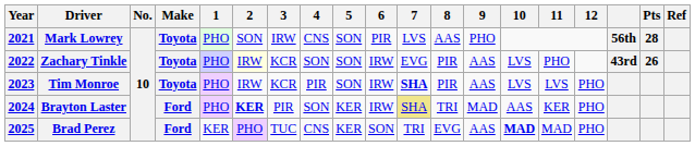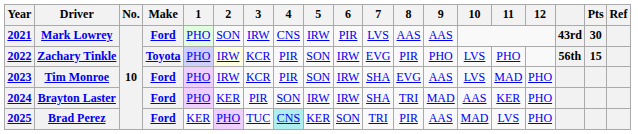 <table class="wikitable" style="text-align:center; font-size:75%">
 <tr>
 <th>Year</th>
 <th>Driver</th>
 <th>No.</th>
 <th>Make</th>
 <th>1</th>
 <th>2</th>
 <th>3</th>
 <th>4</th>
 <th>5</th>
 <th>6</th>
 <th>7</th>
 <th>8</th>
 <th>9</th>
 <th>10</th>
 <th>11</th>
 <th>12</th>
 <th></th>
 <th>Pts</th>
 <th>Ref</th>
 </tr>
 <tr>
 <th><a href='#'>2021</a></th>
 <th><a href='#'>Mark Lowrey</a></th>
 <th rowspan=5>10</th>
-<th><a href='#'>Toyota</a></th>
+<th><a href='#'>Ford</a></th>
 <td style="background:#DFFFDF;"><a href='#'>PHO</a><br></td>
 <td><a href='#'>SON</a></td>
 <td><a href='#'>IRW</a></td>
 <td><a href='#'>CNS</a></td>
-<td><a href='#'>SON</a></td>
+<td><a href='#'>IRW</a></td>
 <td><a href='#'>PIR</a></td>
 <td><a href='#'>LVS</a></td>
 <td><a href='#'>AAS</a></td>
-<td><a href='#'>PHO</a></td>
+<td><a href='#'>AAS</a></td>
 <td colspan=3></td>
-<th>56th</th>
-<th>28</th>
+<th>43rd</th>
+<th>30</th>
 <th></th>
 </tr>
 <tr>
 <th><a href='#'>2022</a></th>
 <th><a href='#'>Zachary Tinkle</a></th>
 <th><a href='#'>Toyota</a></th>
 <td style="background:#CFCFFF;"><a href='#'>PHO</a><br></td>
 <td style="background: lightyellow;"><a href='#'>IRW</a></td>
 <td><a href='#'>KCR</a></td>
-<td><a href='#'>SON</a></td>
+<td><a href='#'>PIR</a></td>
 <td><a href='#'>SON</a></td>
 <td><a href='#'>IRW</a></td>
 <td><a href='#'>EVG</a></td>
 <td><a href='#'>PIR</a></td>
-<td><a href='#'>AAS</a></td>
+<td><a href='#'>PHO</a></td>
 <td><a href='#'>LVS</a></td>
 <td><a href='#'>PHO</a></td>
 <td></td>
-<th>43rd</th>
-<th>26</th>
+<th>56th</th>
+<th>15</th>
 <th></th>
 </tr>
 <tr>
 <th><a href='#'>2023</a></th>
 <th><a href='#'>Tim Monroe</a></th>
-<th><a href='#'>Toyota</a></th>
+<th><a href='#'>Ford</a></th>
 <td style="background:#EFCFFF;"><a href='#'>PHO</a><br></td>
 <td><a href='#'>IRW</a></td>
 <td><a href='#'>KCR</a></td>
 <td><a href='#'>PIR</a></td>
 <td><a href='#'>SON</a></td>
 <td><a href='#'>IRW</a></td>
-<td><strong><a href='#'>SHA</a></strong></td>
-<td><a href='#'>PIR</a></td>
+<td><a href='#'>SHA</a></td>
+<td><a href='#'>EVG</a></td>
 <td><a href='#'>AAS</a></td>
 <td><a href='#'>LVS</a></td>
-<td><a href='#'>LVS</a></td>
+<td><a href='#'>MAD</a></td>
 <td><a href='#'>PHO</a></td>
 <th></th>
 <th></th>
 <th></th>
 </tr>
 <tr>
 <th><a href='#'>2024</a></th>
 <th><a href='#'>Brayton Laster</a></th>
 <th><a href='#'>Ford</a></th>
 <td style="background:#EFCFFF;"><a href='#'>PHO</a><br></td>
-<td><strong><a href='#'>KER</a></strong></td>
+<td><a href='#'>KER</a></td>
 <td><a href='#'>PIR</a></td>
 <td><a href='#'>SON</a></td>
-<td><a href='#'>KER</a></td>
 <td><a href='#'>IRW</a></td>
-<td style="background: khaki;"><a href='#'>SHA</a></td>
+<td><a href='#'>IRW</a></td>
+<td><a href='#'>SHA</a></td>
 <td><a href='#'>TRI</a></td>
 <td><a href='#'>MAD</a></td>
 <td><a href='#'>AAS</a></td>
 <td><a href='#'>KER</a></td>
 <td><a href='#'>PHO</a></td>
 <th></th>
 <th></th>
 <th></th>
 </tr>
 <tr>
 <th><a href='#'>2025</a></th>
 <th><a href='#'>Brad Perez</a></th>
 <th><a href='#'>Ford</a></th>
 <td><a href='#'>KER</a></td>
 <td style="background:#EFCFFF;"><a href='#'>PHO</a><br></td>
 <td><a href='#'>TUC</a></td>
-<td><a href='#'>CNS</a></td>
+<td style="background: paleturquoise;"><a href='#'>CNS</a></td>
 <td><a href='#'>KER</a></td>
 <td><a href='#'>SON</a></td>
 <td><a href='#'>TRI</a></td>
-<td><a href='#'>EVG</a></td>
+<td><a href='#'>PIR</a></td>
 <td><a href='#'>AAS</a></td>
-<td><strong><a href='#'>MAD</a></strong></td>
 <td><a href='#'>MAD</a></td>
+<td><a href='#'>LVS</a></td>
 <td><a href='#'>PHO</a></td>
 <th></th>
 <th></th>
 <th></th>
 </tr>
 </table>
